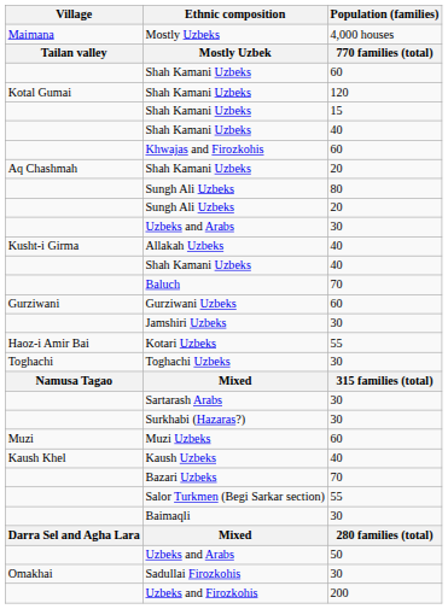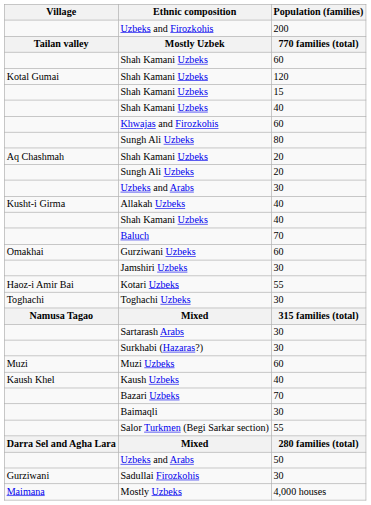 <table class="wikitable">
 <tr>
 <th>Village<br></th>
 <th>Ethnic composition</th>
 <th>Population (families)</th>
 </tr>
 <tr>
-<td><a href='#'>Maimana</a><br></td>
-<td>Mostly <a href='#'>Uzbeks</a></td>
-<td>4,000 houses</td>
+<td><br></td>
+<td><a href='#'>Uzbeks</a> and <a href='#'>Firozkohis</a></td>
+<td>200</td>
 </tr>
 <tr>
 <th>Tailan valley</th>
 <th>Mostly Uzbek</th>
 <th>770 families (total)</th>
 </tr>
 <tr>
 <td><br></td>
 <td>Shah Kamani <a href='#'>Uzbeks</a></td>
 <td>60</td>
 </tr>
 <tr>
 <td>Kotal Gumai<br></td>
 <td>Shah Kamani <a href='#'>Uzbeks</a></td>
 <td>120</td>
 </tr>
 <tr>
 <td><br></td>
 <td>Shah Kamani <a href='#'>Uzbeks</a></td>
 <td>15</td>
 </tr>
 <tr>
 <td><br></td>
 <td>Shah Kamani <a href='#'>Uzbeks</a></td>
 <td>40</td>
 </tr>
 <tr>
 <td><br></td>
 <td><a href='#'>Khwajas</a> and <a href='#'>Firozkohis</a></td>
 <td>60</td>
 </tr>
 <tr>
+<td><br></td>
+<td>Sungh Ali <a href='#'>Uzbeks</a></td>
+<td>80</td>
+</tr>
+<tr>
 <td>Aq Chashmah<br></td>
 <td>Shah Kamani <a href='#'>Uzbeks</a></td>
 <td>20</td>
-</tr>
-<tr>
-<td><br></td>
-<td>Sungh Ali <a href='#'>Uzbeks</a></td>
-<td>80</td>
 </tr>
 <tr>
 <td><br></td>
 <td>Sungh Ali <a href='#'>Uzbeks</a></td>
 <td>20</td>
 </tr>
 <tr>
 <td><br></td>
 <td><a href='#'>Uzbeks</a> and <a href='#'>Arabs</a></td>
 <td>30</td>
 </tr>
 <tr>
 <td>Kusht-i Girma<br></td>
 <td>Allakah <a href='#'>Uzbeks</a></td>
 <td>40</td>
 </tr>
 <tr>
 <td><br></td>
 <td>Shah Kamani <a href='#'>Uzbeks</a></td>
 <td>40</td>
 </tr>
 <tr>
 <td><br></td>
 <td><a href='#'>Baluch</a></td>
 <td>70</td>
 </tr>
 <tr>
-<td>Gurziwani<br></td>
+<td>Omakhai<br></td>
 <td>Gurziwani <a href='#'>Uzbeks</a></td>
 <td>60</td>
 </tr>
 <tr>
 <td><br></td>
 <td>Jamshiri <a href='#'>Uzbeks</a></td>
 <td>30</td>
 </tr>
 <tr>
 <td>Haoz-i Amir Bai<br></td>
 <td>Kotari <a href='#'>Uzbeks</a></td>
 <td>55</td>
 </tr>
 <tr>
 <td>Toghachi<br></td>
 <td>Toghachi <a href='#'>Uzbeks</a></td>
 <td>30</td>
 </tr>
 <tr>
 <th>Namusa Tagao<br></th>
 <th>Mixed</th>
 <th>315 families (total)</th>
 </tr>
 <tr>
 <td><br></td>
 <td>Sartarash <a href='#'>Arabs</a></td>
 <td>30</td>
 </tr>
 <tr>
 <td><br></td>
 <td>Surkhabi (<a href='#'>Hazaras</a>?)</td>
 <td>30</td>
 </tr>
 <tr>
 <td>Muzi<br></td>
 <td>Muzi <a href='#'>Uzbeks</a></td>
 <td>60</td>
 </tr>
 <tr>
 <td>Kaush Khel<br></td>
 <td>Kaush <a href='#'>Uzbeks</a></td>
 <td>40</td>
 </tr>
 <tr>
 <td><br></td>
 <td>Bazari <a href='#'>Uzbeks</a></td>
 <td>70</td>
 </tr>
 <tr>
 <td><br></td>
-<td>Salor <a href='#'>Turkmen</a> (Begi Sarkar section)</td>
-<td>55</td>
+<td>Baimaqli</td>
+<td>30</td>
 </tr>
 <tr>
 <td><br></td>
-<td>Baimaqli</td>
-<td>30</td>
+<td>Salor <a href='#'>Turkmen</a> (Begi Sarkar section)</td>
+<td>55</td>
 </tr>
 <tr>
 <th>Darra Sel and Agha Lara</th>
 <th>Mixed</th>
 <th>280 families (total)</th>
 </tr>
 <tr>
 <td><br></td>
 <td><a href='#'>Uzbeks</a> and <a href='#'>Arabs</a></td>
 <td>50</td>
 </tr>
 <tr>
-<td>Omakhai<br></td>
+<td>Gurziwani<br></td>
 <td>Sadullai <a href='#'>Firozkohis</a></td>
 <td>30</td>
 </tr>
 <tr>
-<td><br></td>
-<td><a href='#'>Uzbeks</a> and <a href='#'>Firozkohis</a></td>
-<td>200</td>
+<td><a href='#'>Maimana</a><br></td>
+<td>Mostly <a href='#'>Uzbeks</a></td>
+<td>4,000 houses</td>
 </tr>
 </table>
